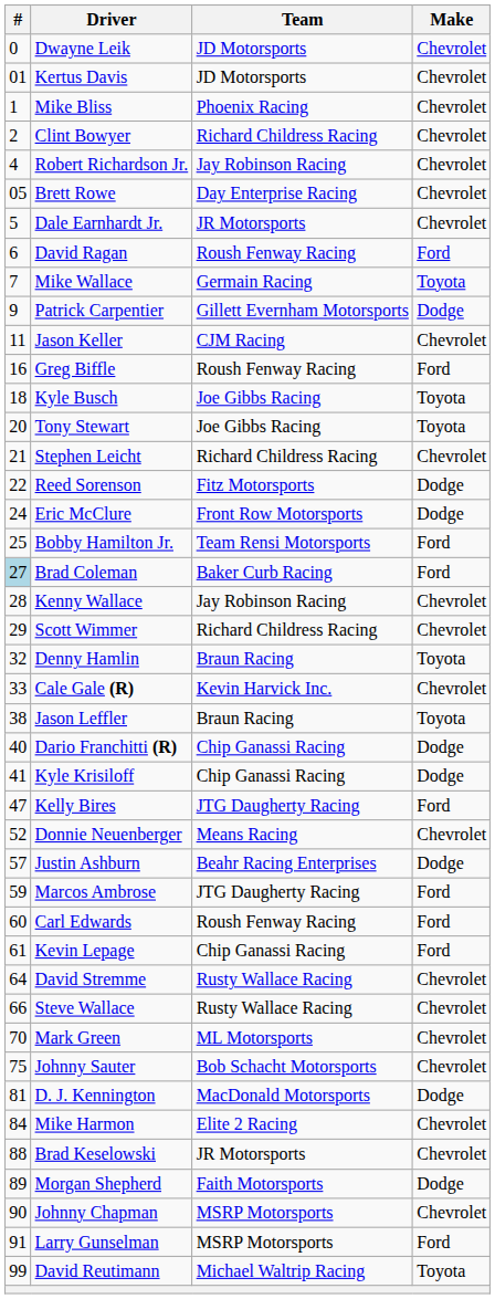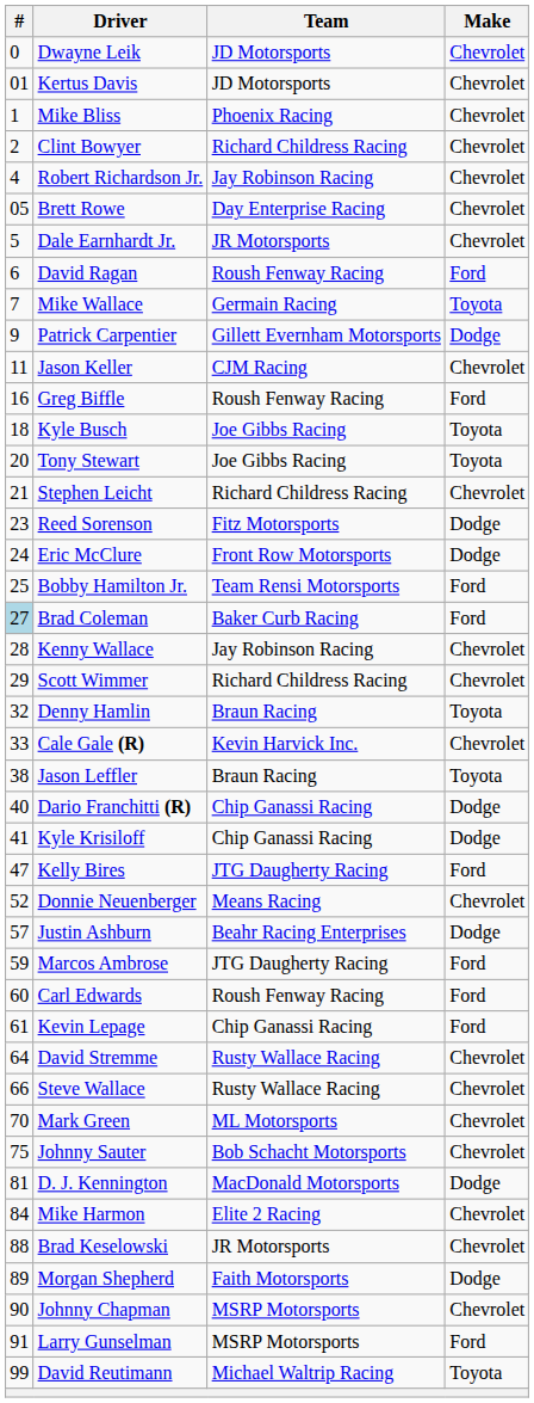 <table class="wikitable" style="font-size:95%">
 <tr>
 <th>#</th>
 <th>Driver</th>
 <th>Team</th>
 <th>Make</th>
 </tr>
 <tr>
 <td>0</td>
 <td><a href='#'>Dwayne Leik</a></td>
 <td><a href='#'>JD Motorsports</a></td>
 <td><a href='#'>Chevrolet</a></td>
 </tr>
 <tr>
 <td>01</td>
 <td><a href='#'>Kertus Davis</a></td>
 <td>JD Motorsports</td>
 <td>Chevrolet</td>
 </tr>
 <tr>
 <td>1</td>
 <td><a href='#'>Mike Bliss</a></td>
 <td><a href='#'>Phoenix Racing</a></td>
 <td>Chevrolet</td>
 </tr>
 <tr>
 <td>2</td>
 <td><a href='#'>Clint Bowyer</a></td>
 <td><a href='#'>Richard Childress Racing</a></td>
 <td>Chevrolet</td>
 </tr>
 <tr>
 <td>4</td>
 <td><a href='#'>Robert Richardson Jr.</a></td>
 <td><a href='#'>Jay Robinson Racing</a></td>
 <td>Chevrolet</td>
 </tr>
 <tr>
 <td>05</td>
 <td><a href='#'>Brett Rowe</a></td>
 <td><a href='#'>Day Enterprise Racing</a></td>
 <td>Chevrolet</td>
 </tr>
 <tr>
 <td>5</td>
 <td><a href='#'>Dale Earnhardt Jr.</a></td>
 <td><a href='#'>JR Motorsports</a></td>
 <td>Chevrolet</td>
 </tr>
 <tr>
 <td>6</td>
 <td><a href='#'>David Ragan</a></td>
 <td><a href='#'>Roush Fenway Racing</a></td>
 <td><a href='#'>Ford</a></td>
 </tr>
 <tr>
 <td>7</td>
 <td><a href='#'>Mike Wallace</a></td>
 <td><a href='#'>Germain Racing</a></td>
 <td><a href='#'>Toyota</a></td>
 </tr>
 <tr>
 <td>9</td>
 <td><a href='#'>Patrick Carpentier</a></td>
 <td><a href='#'>Gillett Evernham Motorsports</a></td>
 <td><a href='#'>Dodge</a></td>
 </tr>
 <tr>
 <td>11</td>
 <td><a href='#'>Jason Keller</a></td>
 <td><a href='#'>CJM Racing</a></td>
 <td>Chevrolet</td>
 </tr>
 <tr>
 <td>16</td>
 <td><a href='#'>Greg Biffle</a></td>
 <td>Roush Fenway Racing</td>
 <td>Ford</td>
 </tr>
 <tr>
 <td>18</td>
 <td><a href='#'>Kyle Busch</a></td>
 <td><a href='#'>Joe Gibbs Racing</a></td>
 <td>Toyota</td>
 </tr>
 <tr>
 <td>20</td>
 <td><a href='#'>Tony Stewart</a></td>
 <td>Joe Gibbs Racing</td>
 <td>Toyota</td>
 </tr>
 <tr>
 <td>21</td>
 <td><a href='#'>Stephen Leicht</a></td>
 <td>Richard Childress Racing</td>
 <td>Chevrolet</td>
 </tr>
 <tr>
-<td>22</td>
+<td>23</td>
 <td><a href='#'>Reed Sorenson</a></td>
 <td><a href='#'>Fitz Motorsports</a></td>
 <td>Dodge</td>
 </tr>
 <tr>
 <td>24</td>
 <td><a href='#'>Eric McClure</a></td>
 <td><a href='#'>Front Row Motorsports</a></td>
 <td>Dodge</td>
 </tr>
 <tr>
 <td>25</td>
 <td><a href='#'>Bobby Hamilton Jr.</a></td>
 <td><a href='#'>Team Rensi Motorsports</a></td>
 <td>Ford</td>
 </tr>
 <tr>
 <td style="background: lightblue;">27</td>
 <td><a href='#'>Brad Coleman</a></td>
 <td><a href='#'>Baker Curb Racing</a></td>
 <td>Ford</td>
 </tr>
 <tr>
 <td>28</td>
 <td><a href='#'>Kenny Wallace</a></td>
 <td>Jay Robinson Racing</td>
 <td>Chevrolet</td>
 </tr>
 <tr>
 <td>29</td>
 <td><a href='#'>Scott Wimmer</a></td>
 <td>Richard Childress Racing</td>
 <td>Chevrolet</td>
 </tr>
 <tr>
 <td>32</td>
 <td><a href='#'>Denny Hamlin</a></td>
 <td><a href='#'>Braun Racing</a></td>
 <td>Toyota</td>
 </tr>
 <tr>
 <td>33</td>
 <td><a href='#'>Cale Gale</a> <strong>(R)</strong></td>
 <td><a href='#'>Kevin Harvick Inc.</a></td>
 <td>Chevrolet</td>
 </tr>
 <tr>
 <td>38</td>
 <td><a href='#'>Jason Leffler</a></td>
 <td>Braun Racing</td>
 <td>Toyota</td>
 </tr>
 <tr>
 <td>40</td>
 <td><a href='#'>Dario Franchitti</a> <strong>(R)</strong></td>
 <td><a href='#'>Chip Ganassi Racing</a></td>
 <td>Dodge</td>
 </tr>
 <tr>
 <td>41</td>
 <td><a href='#'>Kyle Krisiloff</a></td>
 <td>Chip Ganassi Racing</td>
 <td>Dodge</td>
 </tr>
 <tr>
 <td>47</td>
 <td><a href='#'>Kelly Bires</a></td>
 <td><a href='#'>JTG Daugherty Racing</a></td>
 <td>Ford</td>
 </tr>
 <tr>
 <td>52</td>
 <td><a href='#'>Donnie Neuenberger</a></td>
 <td><a href='#'>Means Racing</a></td>
 <td>Chevrolet</td>
 </tr>
 <tr>
 <td>57</td>
 <td><a href='#'>Justin Ashburn</a></td>
 <td><a href='#'>Beahr Racing Enterprises</a></td>
 <td>Dodge</td>
 </tr>
 <tr>
 <td>59</td>
 <td><a href='#'>Marcos Ambrose</a></td>
 <td>JTG Daugherty Racing</td>
 <td>Ford</td>
 </tr>
 <tr>
 <td>60</td>
 <td><a href='#'>Carl Edwards</a></td>
 <td>Roush Fenway Racing</td>
 <td>Ford</td>
 </tr>
 <tr>
 <td>61</td>
 <td><a href='#'>Kevin Lepage</a></td>
 <td>Chip Ganassi Racing</td>
 <td>Ford</td>
 </tr>
 <tr>
 <td>64</td>
 <td><a href='#'>David Stremme</a></td>
 <td><a href='#'>Rusty Wallace Racing</a></td>
 <td>Chevrolet</td>
 </tr>
 <tr>
 <td>66</td>
 <td><a href='#'>Steve Wallace</a></td>
 <td>Rusty Wallace Racing</td>
 <td>Chevrolet</td>
 </tr>
 <tr>
 <td>70</td>
 <td><a href='#'>Mark Green</a></td>
 <td><a href='#'>ML Motorsports</a></td>
 <td>Chevrolet</td>
 </tr>
 <tr>
 <td>75</td>
 <td><a href='#'>Johnny Sauter</a></td>
 <td><a href='#'>Bob Schacht Motorsports</a></td>
 <td>Chevrolet</td>
 </tr>
 <tr>
 <td>81</td>
 <td><a href='#'>D. J. Kennington</a></td>
 <td><a href='#'>MacDonald Motorsports</a></td>
 <td>Dodge</td>
 </tr>
 <tr>
 <td>84</td>
 <td><a href='#'>Mike Harmon</a></td>
 <td><a href='#'>Elite 2 Racing</a></td>
 <td>Chevrolet</td>
 </tr>
 <tr>
 <td>88</td>
 <td><a href='#'>Brad Keselowski</a></td>
 <td>JR Motorsports</td>
 <td>Chevrolet</td>
 </tr>
 <tr>
 <td>89</td>
 <td><a href='#'>Morgan Shepherd</a></td>
 <td><a href='#'>Faith Motorsports</a></td>
 <td>Dodge</td>
 </tr>
 <tr>
 <td>90</td>
 <td><a href='#'>Johnny Chapman</a></td>
 <td><a href='#'>MSRP Motorsports</a></td>
 <td>Chevrolet</td>
 </tr>
 <tr>
 <td>91</td>
 <td><a href='#'>Larry Gunselman</a></td>
 <td>MSRP Motorsports</td>
 <td>Ford</td>
 </tr>
 <tr>
 <td>99</td>
 <td><a href='#'>David Reutimann</a></td>
 <td><a href='#'>Michael Waltrip Racing</a></td>
 <td>Toyota</td>
 </tr>
 <tr>
 <th colspan="4"></th>
 </tr>
 </table>
